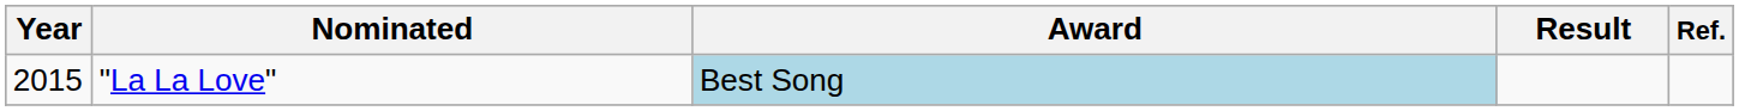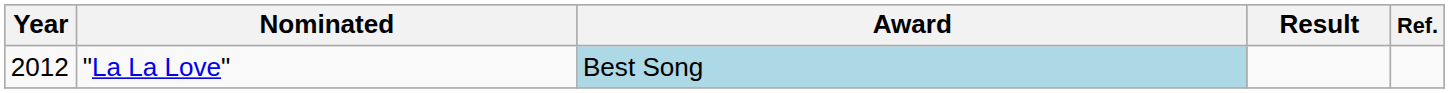 <table class="wikitable" style="width:100%;">
 <tr>
 <th style="width:5%;">Year</th>
 <th style="width:35%;">Nominated</th>
 <th style="width:47%;">Award</th>
 <th style="width:10%;">Result</th>
 <th style="width:3%;"><small>Ref.</small></th>
 </tr>
 <tr>
-<td>2015</td>
+<td>2012</td>
 <td>"<a href='#'>La La Love</a>"</td>
 <td style="background: lightblue;">Best Song</td>
 <td></td>
 <td align="center"></td>
 </tr>
 </table>
